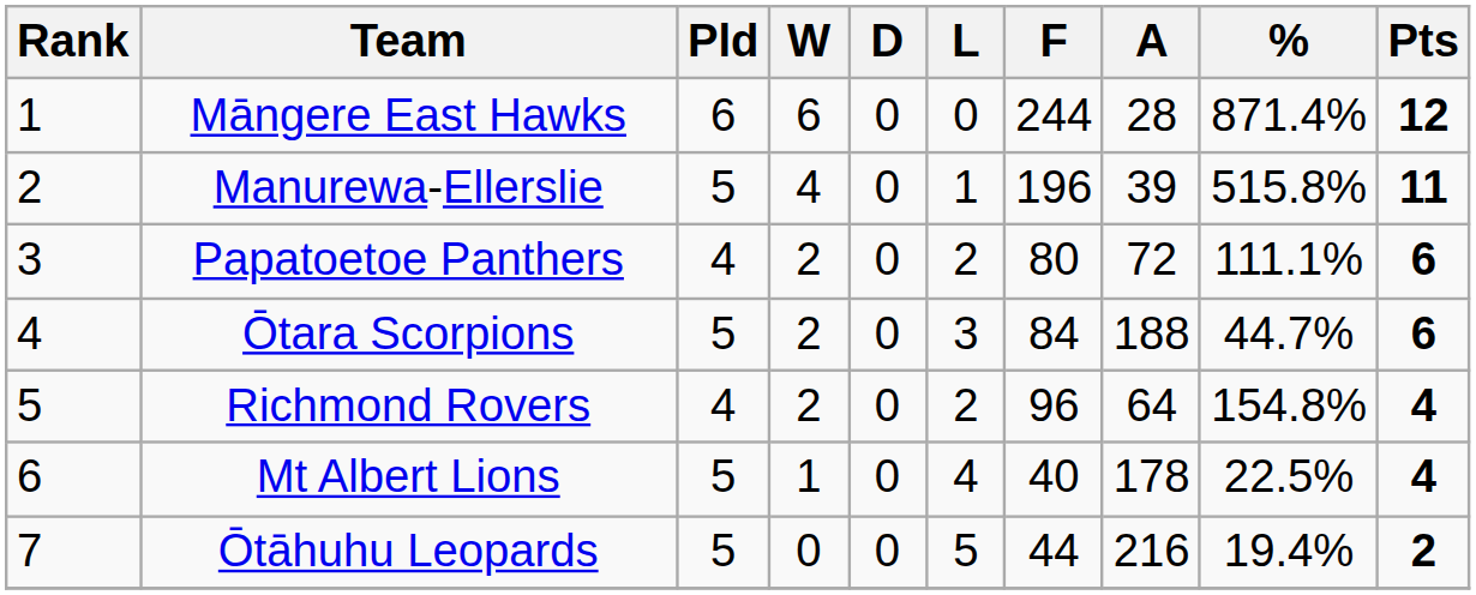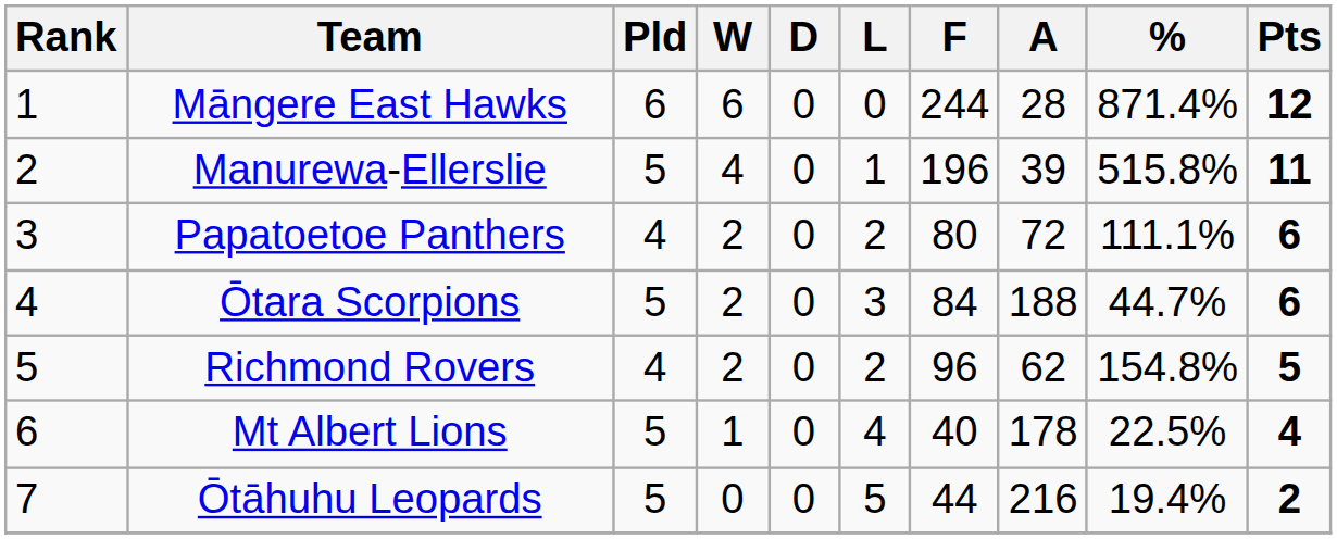 <table class="wikitable" style="text-align:center;">
 <tr>
 <th width=20>Rank</th>
 <th width=180>Team</th>
 <th width=20 abbr="Played">Pld</th>
 <th width=20 abbr="Won">W</th>
 <th width=20 abbr="Drawn">D</th>
 <th width=20 abbr="Lost">L</th>
 <th width=20 abbr="For">F</th>
 <th width=20 abbr="Against">A</th>
 <th width=20 abbr="Percentage">%</th>
 <th width=20 abbr="Points">Pts</th>
 </tr>
 <tr>
 <td style="text-align:left;">1</td>
 <td><a href='#'>Māngere East Hawks</a></td>
 <td>6</td>
 <td>6</td>
 <td>0</td>
 <td>0</td>
 <td>244</td>
 <td>28</td>
 <td>871.4%</td>
 <td><strong>12</strong></td>
 </tr>
 <tr>
 <td style="text-align:left;">2</td>
 <td><a href='#'>Manurewa</a>-<a href='#'>Ellerslie</a></td>
 <td>5</td>
 <td>4</td>
 <td>0</td>
 <td>1</td>
 <td>196</td>
 <td>39</td>
 <td>515.8%</td>
 <td><strong>11</strong></td>
 </tr>
 <tr>
 <td style="text-align:left;">3</td>
 <td><a href='#'>Papatoetoe Panthers</a></td>
 <td>4</td>
 <td>2</td>
 <td>0</td>
 <td>2</td>
 <td>80</td>
 <td>72</td>
 <td>111.1%</td>
 <td><strong>6</strong></td>
 </tr>
 <tr>
 <td style="text-align:left;">4</td>
 <td><a href='#'>Ōtara Scorpions</a></td>
 <td>5</td>
 <td>2</td>
 <td>0</td>
 <td>3</td>
 <td>84</td>
 <td>188</td>
 <td>44.7%</td>
 <td><strong>6</strong></td>
 </tr>
 <tr>
 <td style="text-align:left;">5</td>
 <td><a href='#'>Richmond Rovers</a></td>
 <td>4</td>
 <td>2</td>
 <td>0</td>
 <td>2</td>
 <td>96</td>
-<td>64</td>
+<td>62</td>
 <td>154.8%</td>
-<td><strong>4</strong></td>
+<td><strong>5</strong></td>
 </tr>
 <tr>
 <td style="text-align:left;">6</td>
 <td><a href='#'>Mt Albert Lions</a></td>
 <td>5</td>
 <td>1</td>
 <td>0</td>
 <td>4</td>
 <td>40</td>
 <td>178</td>
 <td>22.5%</td>
 <td><strong>4</strong></td>
 </tr>
 <tr>
 <td style="text-align:left;">7</td>
 <td><a href='#'>Ōtāhuhu Leopards</a></td>
 <td>5</td>
 <td>0</td>
 <td>0</td>
 <td>5</td>
 <td>44</td>
 <td>216</td>
 <td>19.4%</td>
 <td><strong>2</strong></td>
 </tr>
 <tr>
 </tr>
 </table>
